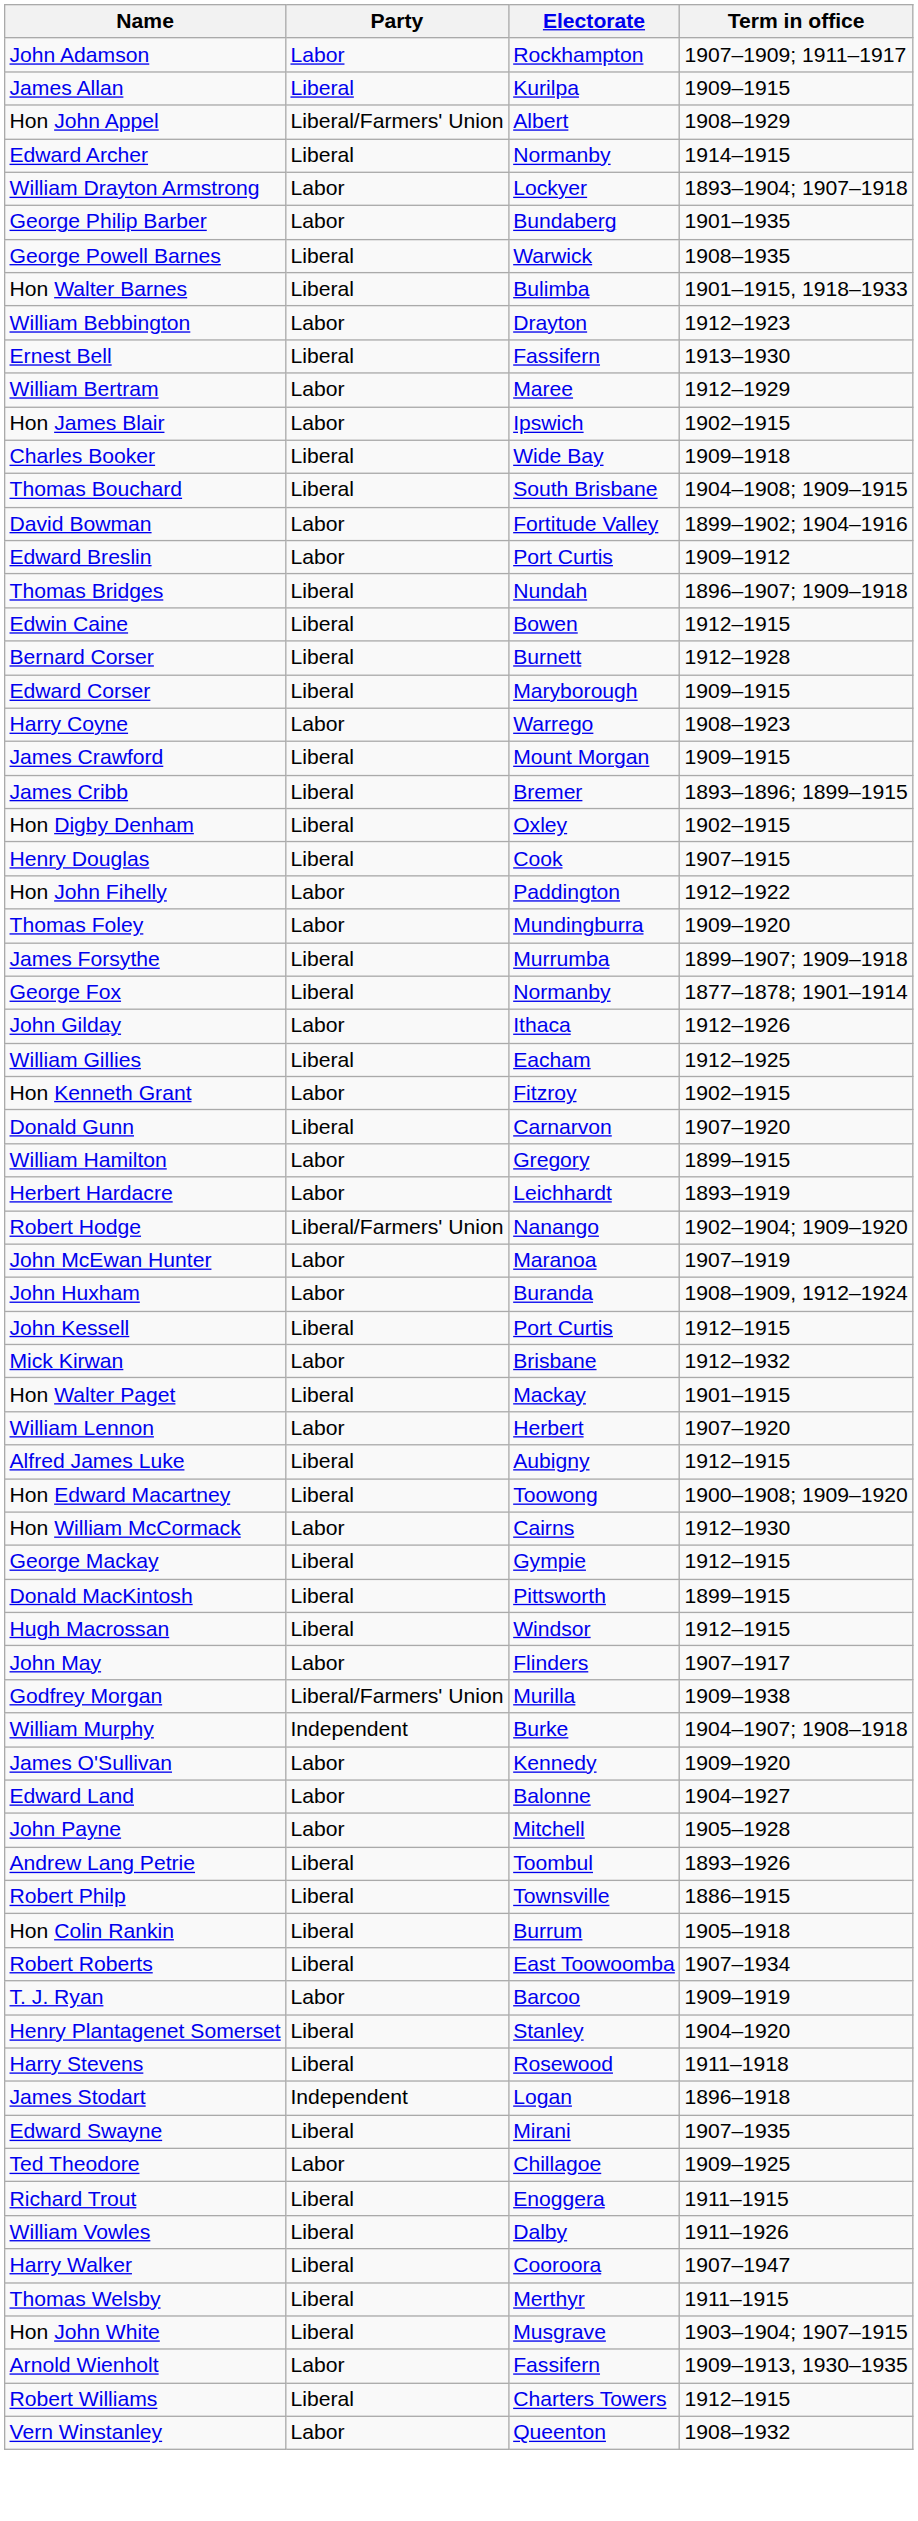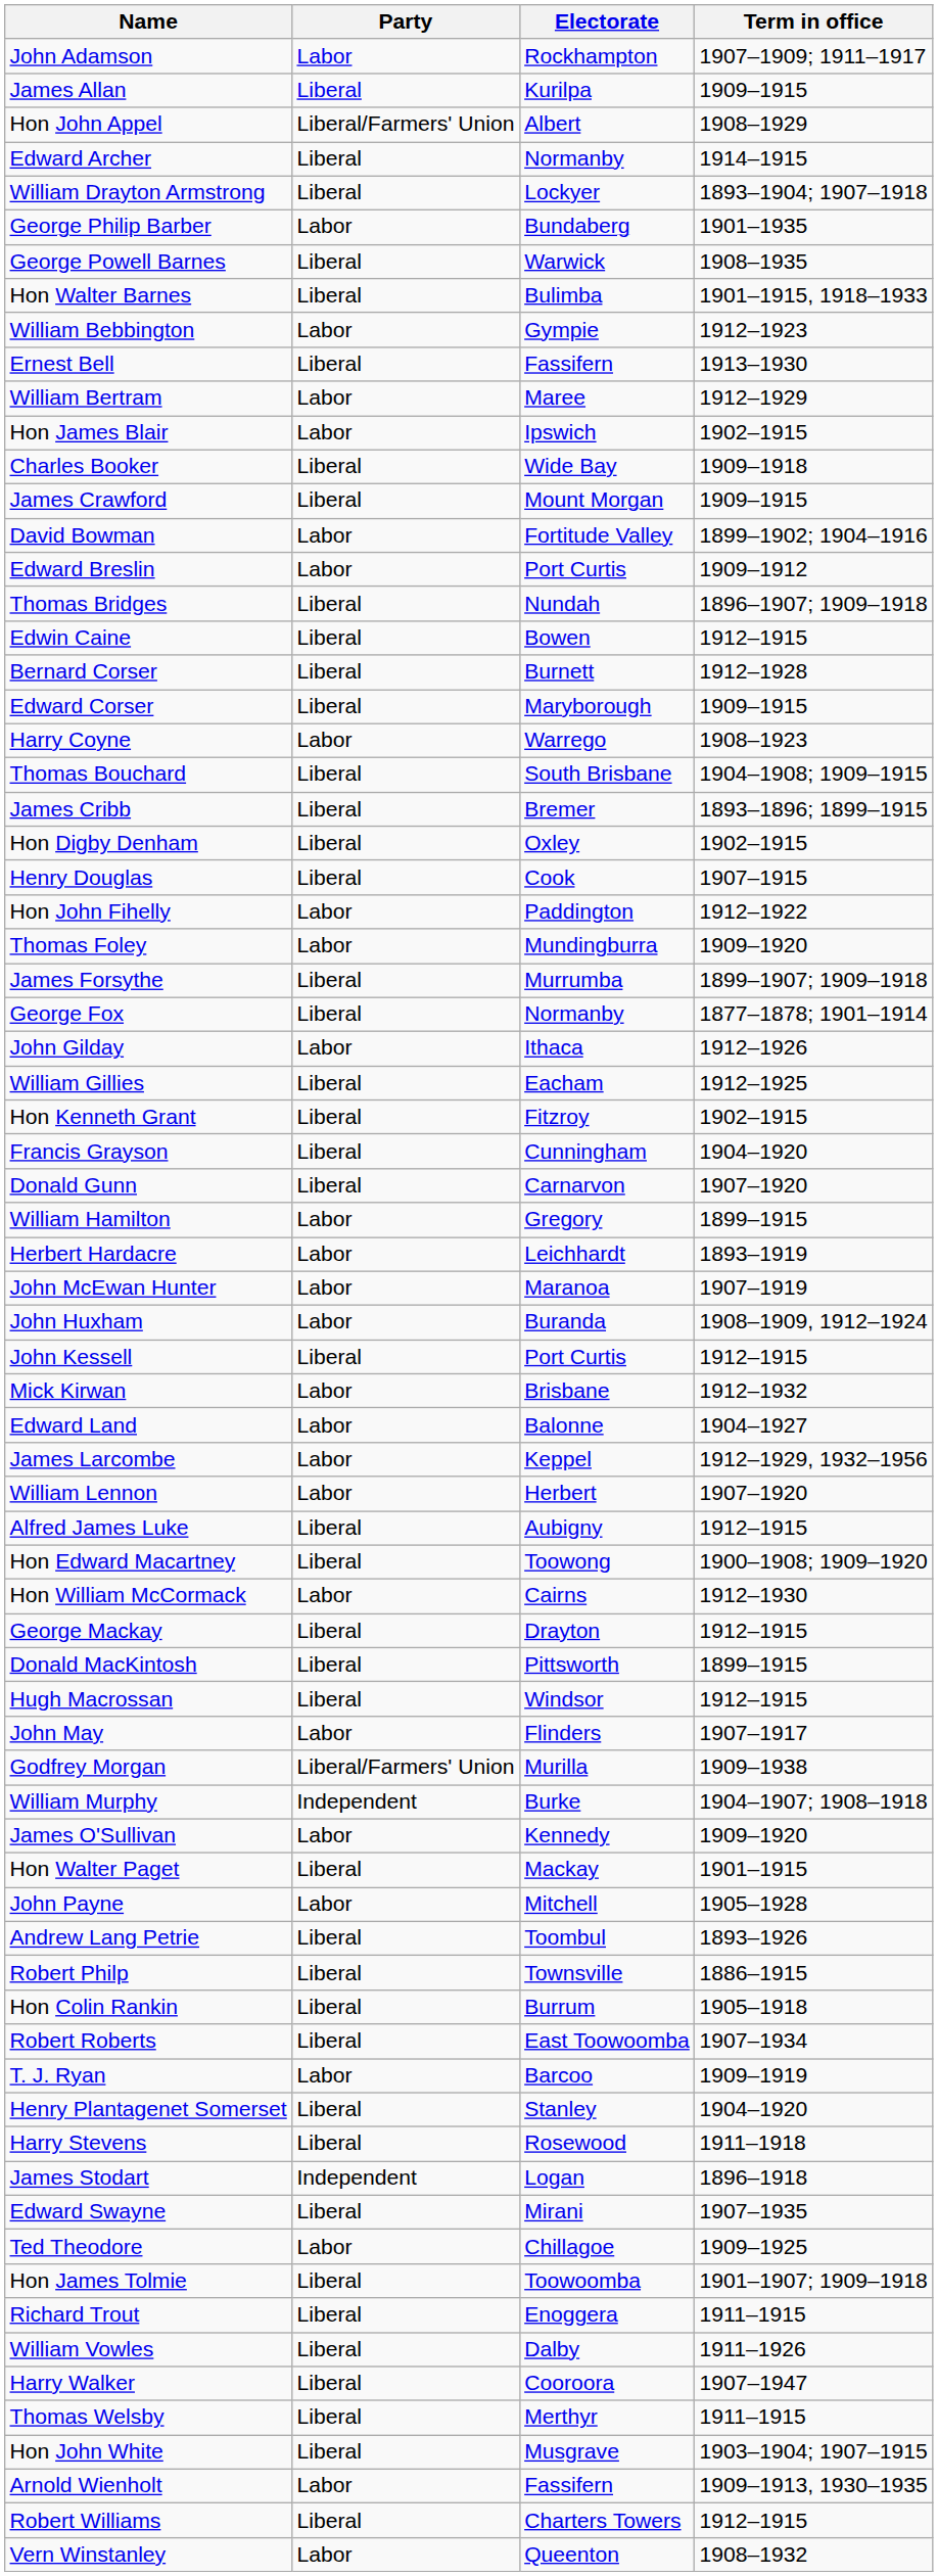 <table class="wikitable sortable">
 <tr>
 <th>Name</th>
 <th>Party</th>
 <th><a href='#'>Electorate</a></th>
 <th>Term in office</th>
 </tr>
 <tr>
 <td><a href='#'>John Adamson</a></td>
 <td><a href='#'>Labor</a></td>
 <td><a href='#'>Rockhampton</a></td>
 <td>1907–1909; 1911–1917</td>
 </tr>
 <tr>
 <td><a href='#'>James Allan</a></td>
 <td><a href='#'>Liberal</a></td>
 <td><a href='#'>Kurilpa</a></td>
 <td>1909–1915</td>
 </tr>
 <tr>
 <td>Hon <a href='#'>John Appel</a></td>
 <td>Liberal/Farmers' Union</td>
 <td><a href='#'>Albert</a></td>
 <td>1908–1929</td>
 </tr>
 <tr>
 <td><a href='#'>Edward Archer</a></td>
 <td>Liberal</td>
 <td><a href='#'>Normanby</a></td>
 <td>1914–1915</td>
 </tr>
 <tr>
 <td><a href='#'>William Drayton Armstrong</a></td>
-<td>Labor</td>
+<td>Liberal</td>
 <td><a href='#'>Lockyer</a></td>
 <td>1893–1904; 1907–1918</td>
 </tr>
 <tr>
 <td><a href='#'>George Philip Barber</a></td>
 <td>Labor</td>
 <td><a href='#'>Bundaberg</a></td>
 <td>1901–1935</td>
 </tr>
 <tr>
 <td><a href='#'>George Powell Barnes</a></td>
 <td>Liberal</td>
 <td><a href='#'>Warwick</a></td>
 <td>1908–1935</td>
 </tr>
 <tr>
 <td>Hon <a href='#'>Walter Barnes</a></td>
 <td>Liberal</td>
 <td><a href='#'>Bulimba</a></td>
 <td>1901–1915, 1918–1933</td>
 </tr>
 <tr>
 <td><a href='#'>William Bebbington</a></td>
 <td>Labor</td>
-<td><a href='#'>Drayton</a></td>
+<td><a href='#'>Gympie</a></td>
 <td>1912–1923</td>
 </tr>
 <tr>
 <td><a href='#'>Ernest Bell</a></td>
 <td>Liberal</td>
 <td><a href='#'>Fassifern</a></td>
 <td>1913–1930</td>
 </tr>
 <tr>
 <td><a href='#'>William Bertram</a></td>
 <td>Labor</td>
 <td><a href='#'>Maree</a></td>
 <td>1912–1929</td>
 </tr>
 <tr>
 <td>Hon <a href='#'>James Blair</a></td>
 <td>Labor</td>
 <td><a href='#'>Ipswich</a></td>
 <td>1902–1915</td>
 </tr>
 <tr>
 <td><a href='#'>Charles Booker</a></td>
 <td>Liberal</td>
 <td><a href='#'>Wide Bay</a></td>
 <td>1909–1918</td>
 </tr>
 <tr>
-<td><a href='#'>Thomas Bouchard</a></td>
+<td><a href='#'>James Crawford</a></td>
 <td>Liberal</td>
-<td><a href='#'>South Brisbane</a></td>
-<td>1904–1908; 1909–1915</td>
+<td><a href='#'>Mount Morgan</a></td>
+<td>1909–1915</td>
 </tr>
 <tr>
 <td><a href='#'>David Bowman</a></td>
 <td>Labor</td>
 <td><a href='#'>Fortitude Valley</a></td>
 <td>1899–1902; 1904–1916</td>
 </tr>
 <tr>
 <td><a href='#'>Edward Breslin</a></td>
 <td>Labor</td>
 <td><a href='#'>Port Curtis</a></td>
 <td>1909–1912</td>
 </tr>
 <tr>
 <td><a href='#'>Thomas Bridges</a></td>
 <td>Liberal</td>
 <td><a href='#'>Nundah</a></td>
 <td>1896–1907; 1909–1918</td>
 </tr>
 <tr>
 <td><a href='#'>Edwin Caine</a></td>
 <td>Liberal</td>
 <td><a href='#'>Bowen</a></td>
 <td>1912–1915</td>
 </tr>
 <tr>
 <td><a href='#'>Bernard Corser</a></td>
 <td>Liberal</td>
 <td><a href='#'>Burnett</a></td>
 <td>1912–1928</td>
 </tr>
 <tr>
 <td><a href='#'>Edward Corser</a></td>
 <td>Liberal</td>
 <td><a href='#'>Maryborough</a></td>
 <td>1909–1915</td>
 </tr>
 <tr>
 <td><a href='#'>Harry Coyne</a></td>
 <td>Labor</td>
 <td><a href='#'>Warrego</a></td>
 <td>1908–1923</td>
 </tr>
 <tr>
-<td><a href='#'>James Crawford</a></td>
+<td><a href='#'>Thomas Bouchard</a></td>
 <td>Liberal</td>
-<td><a href='#'>Mount Morgan</a></td>
-<td>1909–1915</td>
+<td><a href='#'>South Brisbane</a></td>
+<td>1904–1908; 1909–1915</td>
 </tr>
 <tr>
 <td><a href='#'>James Cribb</a></td>
 <td>Liberal</td>
 <td><a href='#'>Bremer</a></td>
 <td>1893–1896; 1899–1915</td>
 </tr>
 <tr>
 <td>Hon <a href='#'>Digby Denham</a></td>
 <td>Liberal</td>
 <td><a href='#'>Oxley</a></td>
 <td>1902–1915</td>
 </tr>
 <tr>
 <td><a href='#'>Henry Douglas</a></td>
 <td>Liberal</td>
 <td><a href='#'>Cook</a></td>
 <td>1907–1915</td>
 </tr>
 <tr>
 <td>Hon <a href='#'>John Fihelly</a></td>
 <td>Labor</td>
 <td><a href='#'>Paddington</a></td>
 <td>1912–1922</td>
 </tr>
 <tr>
 <td><a href='#'>Thomas Foley</a></td>
 <td>Labor</td>
 <td><a href='#'>Mundingburra</a></td>
 <td>1909–1920</td>
 </tr>
 <tr>
 <td><a href='#'>James Forsythe</a></td>
 <td>Liberal</td>
 <td><a href='#'>Murrumba</a></td>
 <td>1899–1907; 1909–1918</td>
 </tr>
 <tr>
 <td><a href='#'>George Fox</a></td>
 <td>Liberal</td>
 <td><a href='#'>Normanby</a></td>
 <td>1877–1878; 1901–1914</td>
 </tr>
 <tr>
 <td><a href='#'>John Gilday</a></td>
 <td>Labor</td>
 <td><a href='#'>Ithaca</a></td>
 <td>1912–1926</td>
 </tr>
 <tr>
 <td><a href='#'>William Gillies</a></td>
 <td>Liberal</td>
 <td><a href='#'>Eacham</a></td>
 <td>1912–1925</td>
 </tr>
 <tr>
 <td>Hon <a href='#'>Kenneth Grant</a></td>
-<td>Labor</td>
+<td>Liberal</td>
 <td><a href='#'>Fitzroy</a></td>
 <td>1902–1915</td>
+</tr>
+<tr>
+<td><a href='#'>Francis Grayson</a></td>
+<td>Liberal</td>
+<td><a href='#'>Cunningham</a></td>
+<td>1904–1920</td>
 </tr>
 <tr>
 <td><a href='#'>Donald Gunn</a></td>
 <td>Liberal</td>
 <td><a href='#'>Carnarvon</a></td>
 <td>1907–1920</td>
 </tr>
 <tr>
 <td><a href='#'>William Hamilton</a></td>
 <td>Labor</td>
 <td><a href='#'>Gregory</a></td>
 <td>1899–1915</td>
 </tr>
 <tr>
 <td><a href='#'>Herbert Hardacre</a></td>
 <td>Labor</td>
 <td><a href='#'>Leichhardt</a></td>
 <td>1893–1919</td>
-</tr>
-<tr>
-<td><a href='#'>Robert Hodge</a></td>
-<td>Liberal/Farmers' Union</td>
-<td><a href='#'>Nanango</a></td>
-<td>1902–1904; 1909–1920</td>
 </tr>
 <tr>
 <td><a href='#'>John McEwan Hunter</a></td>
 <td>Labor</td>
 <td><a href='#'>Maranoa</a></td>
 <td>1907–1919</td>
 </tr>
 <tr>
 <td><a href='#'>John Huxham</a></td>
 <td>Labor</td>
 <td><a href='#'>Buranda</a></td>
 <td>1908–1909, 1912–1924</td>
 </tr>
 <tr>
 <td><a href='#'>John Kessell</a></td>
 <td>Liberal</td>
 <td><a href='#'>Port Curtis</a></td>
 <td>1912–1915</td>
 </tr>
 <tr>
 <td><a href='#'>Mick Kirwan</a></td>
 <td>Labor</td>
 <td><a href='#'>Brisbane</a></td>
 <td>1912–1932</td>
 </tr>
 <tr>
-<td>Hon <a href='#'>Walter Paget</a></td>
-<td>Liberal</td>
-<td><a href='#'>Mackay</a></td>
-<td>1901–1915</td>
+<td><a href='#'>Edward Land</a></td>
+<td>Labor</td>
+<td><a href='#'>Balonne</a></td>
+<td>1904–1927</td>
+</tr>
+<tr>
+<td><a href='#'>James Larcombe</a></td>
+<td>Labor</td>
+<td><a href='#'>Keppel</a></td>
+<td>1912–1929, 1932–1956</td>
 </tr>
 <tr>
 <td><a href='#'>William Lennon</a></td>
 <td>Labor</td>
 <td><a href='#'>Herbert</a></td>
 <td>1907–1920</td>
 </tr>
 <tr>
 <td><a href='#'>Alfred James Luke</a></td>
 <td>Liberal</td>
 <td><a href='#'>Aubigny</a></td>
 <td>1912–1915</td>
 </tr>
 <tr>
 <td>Hon <a href='#'>Edward Macartney</a></td>
 <td>Liberal</td>
 <td><a href='#'>Toowong</a></td>
 <td>1900–1908; 1909–1920</td>
 </tr>
 <tr>
 <td>Hon <a href='#'>William McCormack</a></td>
 <td>Labor</td>
 <td><a href='#'>Cairns</a></td>
 <td>1912–1930</td>
 </tr>
 <tr>
 <td><a href='#'>George Mackay</a></td>
 <td>Liberal</td>
-<td><a href='#'>Gympie</a></td>
+<td><a href='#'>Drayton</a></td>
 <td>1912–1915</td>
 </tr>
 <tr>
 <td><a href='#'>Donald MacKintosh</a></td>
 <td>Liberal</td>
 <td><a href='#'>Pittsworth</a></td>
 <td>1899–1915</td>
 </tr>
 <tr>
 <td><a href='#'>Hugh Macrossan</a></td>
 <td>Liberal</td>
 <td><a href='#'>Windsor</a></td>
 <td>1912–1915</td>
 </tr>
 <tr>
 <td><a href='#'>John May</a></td>
 <td>Labor</td>
 <td><a href='#'>Flinders</a></td>
 <td>1907–1917</td>
 </tr>
 <tr>
 <td><a href='#'>Godfrey Morgan</a></td>
 <td>Liberal/Farmers' Union</td>
 <td><a href='#'>Murilla</a></td>
 <td>1909–1938</td>
 </tr>
 <tr>
 <td><a href='#'>William Murphy</a></td>
 <td>Independent</td>
 <td><a href='#'>Burke</a></td>
 <td>1904–1907; 1908–1918</td>
 </tr>
 <tr>
 <td><a href='#'>James O'Sullivan</a></td>
 <td>Labor</td>
 <td><a href='#'>Kennedy</a></td>
 <td>1909–1920</td>
 </tr>
 <tr>
-<td><a href='#'>Edward Land</a></td>
-<td>Labor</td>
-<td><a href='#'>Balonne</a></td>
-<td>1904–1927</td>
+<td>Hon <a href='#'>Walter Paget</a></td>
+<td>Liberal</td>
+<td><a href='#'>Mackay</a></td>
+<td>1901–1915</td>
 </tr>
 <tr>
 <td><a href='#'>John Payne</a></td>
 <td>Labor</td>
 <td><a href='#'>Mitchell</a></td>
 <td>1905–1928</td>
 </tr>
 <tr>
 <td><a href='#'>Andrew Lang Petrie</a></td>
 <td>Liberal</td>
 <td><a href='#'>Toombul</a></td>
 <td>1893–1926</td>
 </tr>
 <tr>
 <td><a href='#'>Robert Philp</a></td>
 <td>Liberal</td>
 <td><a href='#'>Townsville</a></td>
 <td>1886–1915</td>
 </tr>
 <tr>
 <td>Hon <a href='#'>Colin Rankin</a></td>
 <td>Liberal</td>
 <td><a href='#'>Burrum</a></td>
 <td>1905–1918</td>
 </tr>
 <tr>
 <td><a href='#'>Robert Roberts</a></td>
 <td>Liberal</td>
 <td><a href='#'>East Toowoomba</a></td>
 <td>1907–1934</td>
 </tr>
 <tr>
 <td><a href='#'>T. J. Ryan</a></td>
 <td>Labor</td>
 <td><a href='#'>Barcoo</a></td>
 <td>1909–1919</td>
 </tr>
 <tr>
 <td><a href='#'>Henry Plantagenet Somerset</a></td>
 <td>Liberal</td>
 <td><a href='#'>Stanley</a></td>
 <td>1904–1920</td>
 </tr>
 <tr>
 <td><a href='#'>Harry Stevens</a></td>
 <td>Liberal</td>
 <td><a href='#'>Rosewood</a></td>
 <td>1911–1918</td>
 </tr>
 <tr>
 <td><a href='#'>James Stodart</a></td>
 <td>Independent</td>
 <td><a href='#'>Logan</a></td>
 <td>1896–1918</td>
 </tr>
 <tr>
 <td><a href='#'>Edward Swayne</a></td>
 <td>Liberal</td>
 <td><a href='#'>Mirani</a></td>
 <td>1907–1935</td>
 </tr>
 <tr>
 <td><a href='#'>Ted Theodore</a></td>
 <td>Labor</td>
 <td><a href='#'>Chillagoe</a></td>
 <td>1909–1925</td>
 </tr>
 <tr>
+<td>Hon <a href='#'>James Tolmie</a></td>
+<td>Liberal</td>
+<td><a href='#'>Toowoomba</a></td>
+<td>1901–1907; 1909–1918</td>
+</tr>
+<tr>
 <td><a href='#'>Richard Trout</a></td>
 <td>Liberal</td>
 <td><a href='#'>Enoggera</a></td>
 <td>1911–1915</td>
 </tr>
 <tr>
 <td><a href='#'>William Vowles</a></td>
 <td>Liberal</td>
 <td><a href='#'>Dalby</a></td>
 <td>1911–1926</td>
 </tr>
 <tr>
 <td><a href='#'>Harry Walker</a></td>
 <td>Liberal</td>
 <td><a href='#'>Cooroora</a></td>
 <td>1907–1947</td>
 </tr>
 <tr>
 <td><a href='#'>Thomas Welsby</a></td>
 <td>Liberal</td>
 <td><a href='#'>Merthyr</a></td>
 <td>1911–1915</td>
 </tr>
 <tr>
 <td>Hon <a href='#'>John White</a></td>
 <td>Liberal</td>
 <td><a href='#'>Musgrave</a></td>
 <td>1903–1904; 1907–1915</td>
 </tr>
 <tr>
 <td><a href='#'>Arnold Wienholt</a></td>
 <td>Labor</td>
 <td><a href='#'>Fassifern</a></td>
 <td>1909–1913, 1930–1935</td>
 </tr>
 <tr>
 <td><a href='#'>Robert Williams</a></td>
 <td>Liberal</td>
 <td><a href='#'>Charters Towers</a></td>
 <td>1912–1915</td>
 </tr>
 <tr>
 <td><a href='#'>Vern Winstanley</a></td>
 <td>Labor</td>
 <td><a href='#'>Queenton</a></td>
 <td>1908–1932</td>
 </tr>
 </table>
